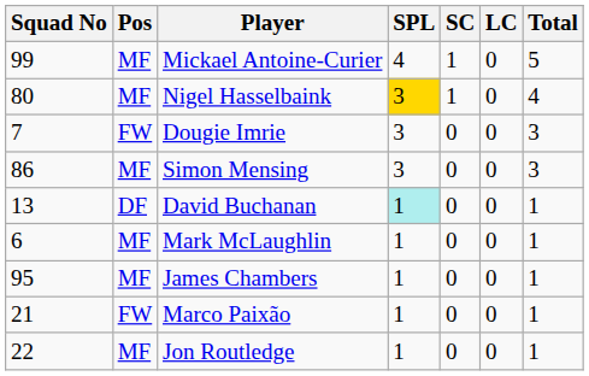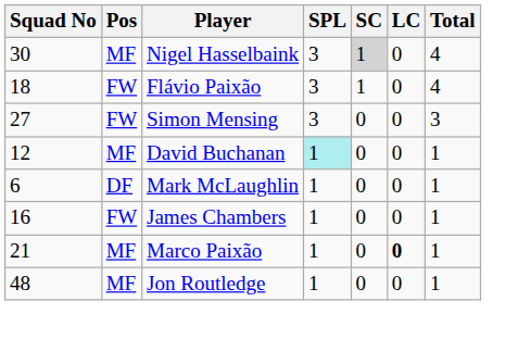 <table class="wikitable">
 <tr>
 <th>Squad No</th>
 <th>Pos</th>
 <th>Player</th>
 <th>SPL</th>
 <th>SC</th>
 <th>LC</th>
 <th>Total</th>
 </tr>
 <tr>
-<td>99</td>
+<td>30</td>
 <td><a href='#'>MF</a></td>
-<td> <a href='#'>Mickael Antoine-Curier</a></td>
+<td> <a href='#'>Nigel Hasselbaink</a></td>
+<td>3</td>
+<td style="background: lightgrey;">1</td>
+<td>0</td>
 <td>4</td>
-<td>1</td>
-<td>0</td>
-<td>5</td>
 </tr>
 <tr>
-<td>80</td>
-<td><a href='#'>MF</a></td>
-<td> <a href='#'>Nigel Hasselbaink</a></td>
-<td style="background: gold;">3</td>
+<td>18</td>
+<td><a href='#'>FW</a></td>
+<td> <a href='#'>Flávio Paixão</a></td>
+<td>3</td>
 <td>1</td>
 <td>0</td>
 <td>4</td>
 </tr>
 <tr>
-<td>7</td>
+<td>27</td>
 <td><a href='#'>FW</a></td>
-<td> <a href='#'>Dougie Imrie</a></td>
-<td>3</td>
-<td>0</td>
-<td>0</td>
-<td>3</td>
-</tr>
-<tr>
-<td>86</td>
-<td><a href='#'>MF</a></td>
 <td> <a href='#'>Simon Mensing</a></td>
 <td>3</td>
 <td>0</td>
 <td>0</td>
 <td>3</td>
 </tr>
 <tr>
-<td>13</td>
-<td><a href='#'>DF</a></td>
+<td>12</td>
+<td><a href='#'>MF</a></td>
 <td> <a href='#'>David Buchanan</a></td>
 <td style="background: paleturquoise;">1</td>
 <td>0</td>
 <td>0</td>
 <td>1</td>
 </tr>
 <tr>
 <td>6</td>
-<td><a href='#'>MF</a></td>
+<td><a href='#'>DF</a></td>
 <td> <a href='#'>Mark McLaughlin</a></td>
 <td>1</td>
 <td>0</td>
 <td>0</td>
 <td>1</td>
 </tr>
 <tr>
-<td>95</td>
-<td><a href='#'>MF</a></td>
+<td>16</td>
+<td><a href='#'>FW</a></td>
 <td> <a href='#'>James Chambers</a></td>
 <td>1</td>
 <td>0</td>
 <td>0</td>
 <td>1</td>
 </tr>
 <tr>
 <td>21</td>
-<td><a href='#'>FW</a></td>
+<td><a href='#'>MF</a></td>
 <td> <a href='#'>Marco Paixão</a></td>
 <td>1</td>
 <td>0</td>
-<td>0</td>
+<td><strong>0</strong></td>
 <td>1</td>
 </tr>
 <tr>
-<td>22</td>
+<td>48</td>
 <td><a href='#'>MF</a></td>
 <td> <a href='#'>Jon Routledge</a></td>
 <td>1</td>
 <td>0</td>
 <td>0</td>
 <td>1</td>
 </tr>
 </table>
